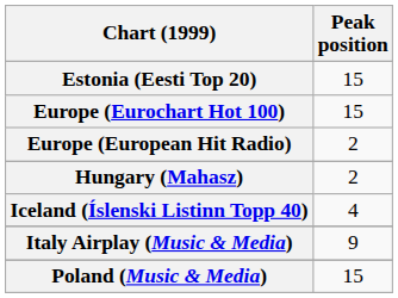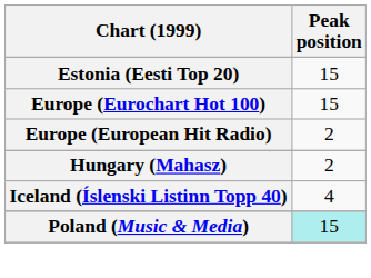 <table class="wikitable sortable plainrowheaders" style="text-align:center">
 <tr>
 <th>Chart (1999)</th>
 <th>Peak<br>position</th>
 </tr>
 <tr>
 </tr>
 <tr>
 <th scope="row">Estonia (Eesti Top 20)</th>
 <td align="center">15</td>
 </tr>
 <tr>
 <th scope="row">Europe (<a href='#'>Eurochart Hot 100</a>)</th>
 <td>15</td>
 </tr>
 <tr>
 <th scope="row">Europe (European Hit Radio)</th>
 <td>2</td>
 </tr>
 <tr>
 </tr>
 <tr>
 </tr>
 <tr>
 <th scope="row">Hungary (<a href='#'>Mahasz</a>)</th>
 <td>2</td>
 </tr>
 <tr>
 <th scope="row">Iceland (<a href='#'>Íslenski Listinn Topp 40</a>)</th>
 <td>4</td>
 </tr>
 <tr>
 </tr>
 <tr>
-<th scope="row">Italy Airplay (<em><a href='#'>Music & Media</a></em>)</th>
-<td>9</td>
-</tr>
-<tr>
 </tr>
 <tr>
 </tr>
 <tr>
 <th scope="row">Poland (<em><a href='#'>Music & Media</a></em>)</th>
-<td>15</td>
+<td style="background: paleturquoise;">15</td>
 </tr>
 <tr>
 </tr>
 <tr>
 </tr>
 </table>
